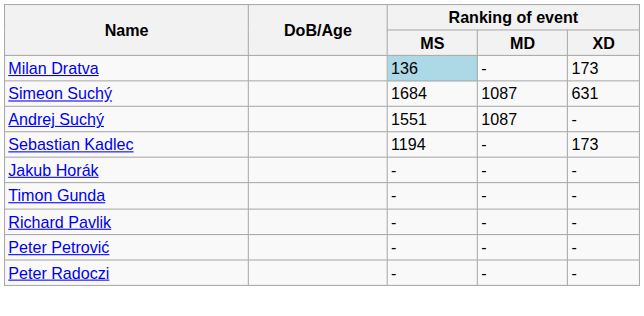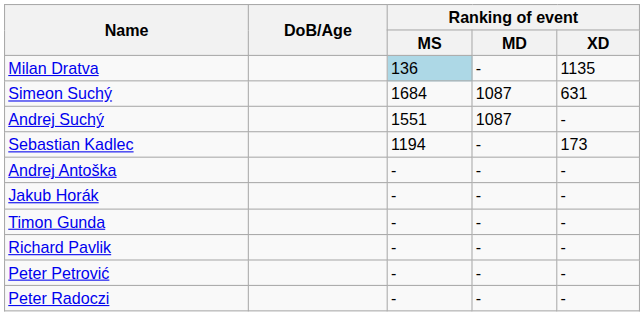 <table class="wikitable" style="width:600px; font-size:95%;">
 <tr>
 <th rowspan="2" align="left">Name</th>
 <th rowspan="2" align="left">DoB/Age</th>
 <th colspan="3" align="center">Ranking of event</th>
 </tr>
 <tr>
 <th align="center">MS</th>
 <th>MD</th>
 <th align="center">XD</th>
 </tr>
 <tr>
 <td><a href='#'>Milan Dratva</a></td>
 <td></td>
 <td style="background: lightblue;">136</td>
 <td>-</td>
-<td>173</td>
+<td>1135</td>
 </tr>
 <tr>
 <td><a href='#'>Simeon Suchý</a></td>
 <td></td>
 <td>1684</td>
 <td>1087</td>
 <td>631</td>
 </tr>
 <tr>
 <td><a href='#'>Andrej Suchý</a></td>
 <td></td>
 <td>1551</td>
 <td>1087</td>
 <td>-</td>
 </tr>
 <tr>
 <td><a href='#'>Sebastian Kadlec</a></td>
 <td></td>
 <td>1194</td>
 <td>-</td>
 <td>173</td>
+</tr>
+<tr>
+<td><a href='#'>Andrej Antoška</a></td>
+<td></td>
+<td>-</td>
+<td>-</td>
+<td>-</td>
 </tr>
 <tr>
 <td><a href='#'>Jakub Horák</a></td>
 <td></td>
 <td>-</td>
 <td>-</td>
 <td>-</td>
 </tr>
 <tr>
 <td><a href='#'>Timon Gunda</a></td>
 <td></td>
 <td>-</td>
 <td>-</td>
 <td>-</td>
 </tr>
 <tr>
 <td><a href='#'>Richard Pavlik</a></td>
 <td></td>
 <td>-</td>
 <td>-</td>
 <td>-</td>
 </tr>
 <tr>
 <td><a href='#'>Peter Petrović</a></td>
 <td></td>
 <td>-</td>
 <td>-</td>
 <td>-</td>
 </tr>
 <tr>
 <td><a href='#'>Peter Radoczi</a></td>
 <td></td>
 <td>-</td>
 <td>-</td>
 <td>-</td>
 </tr>
 </table>
